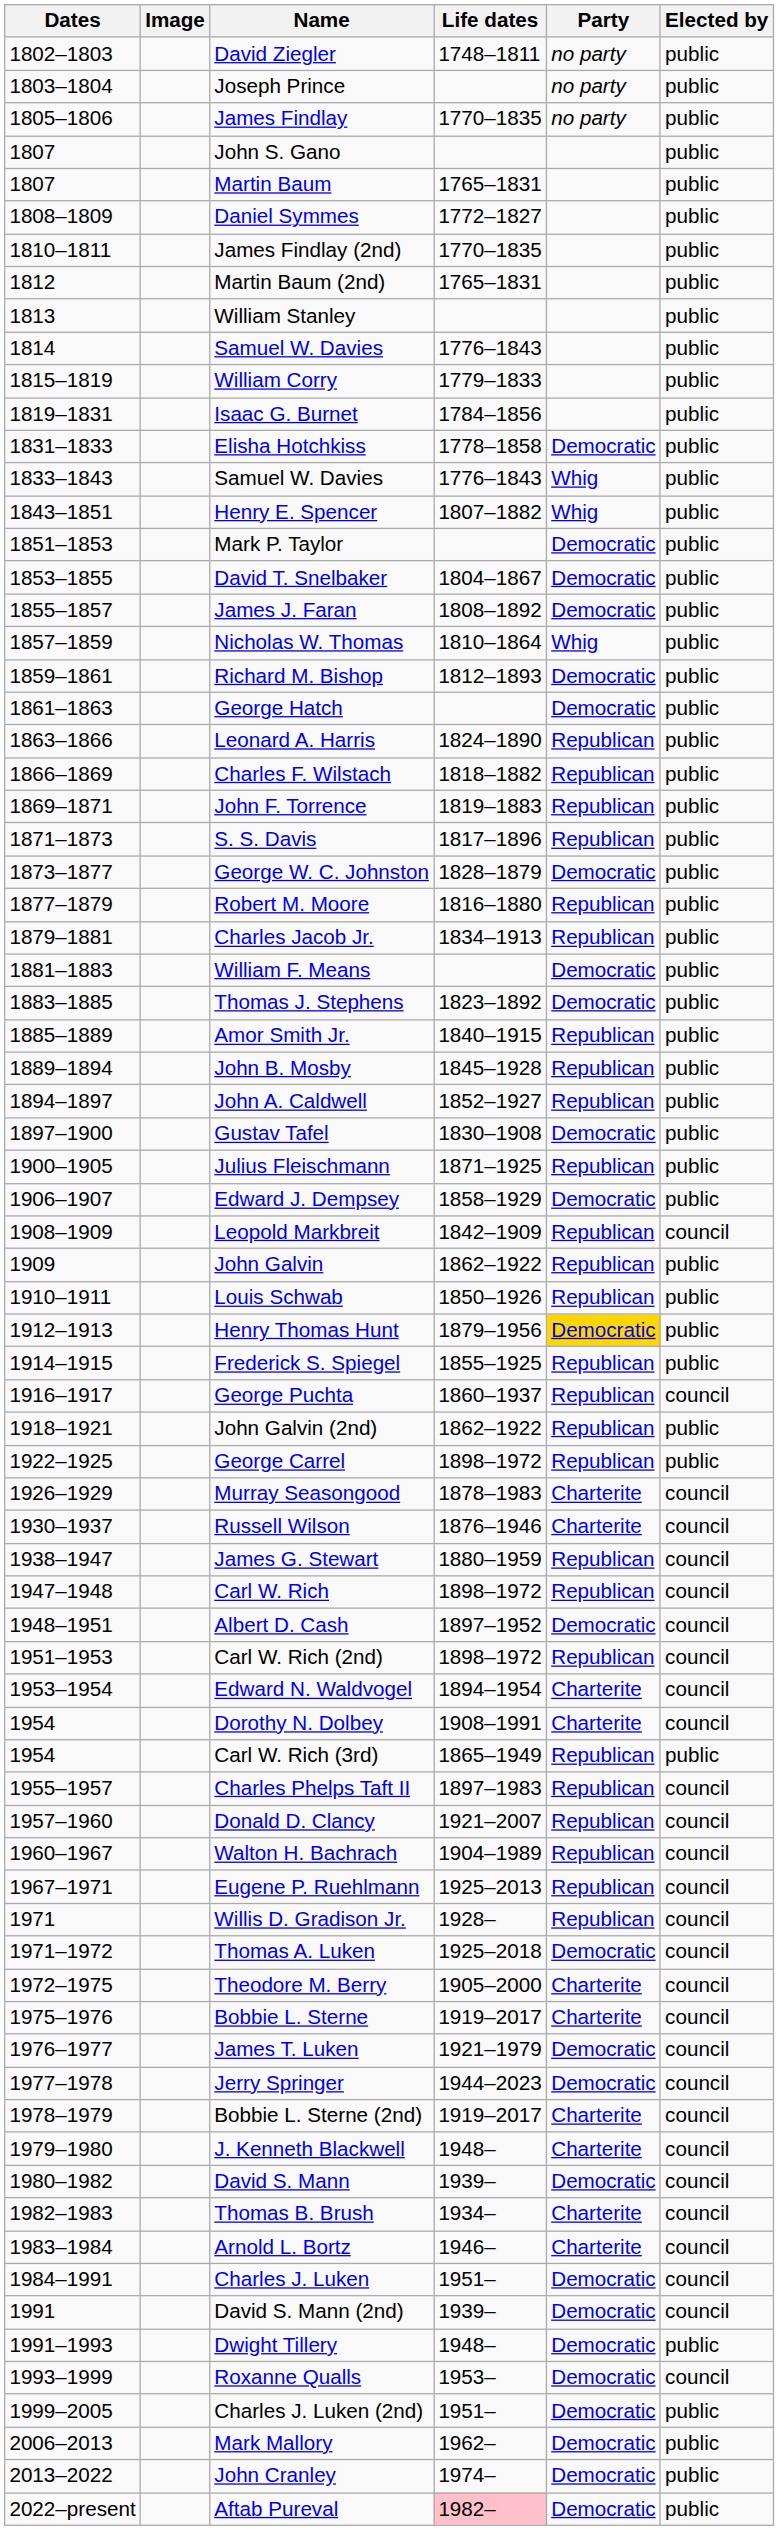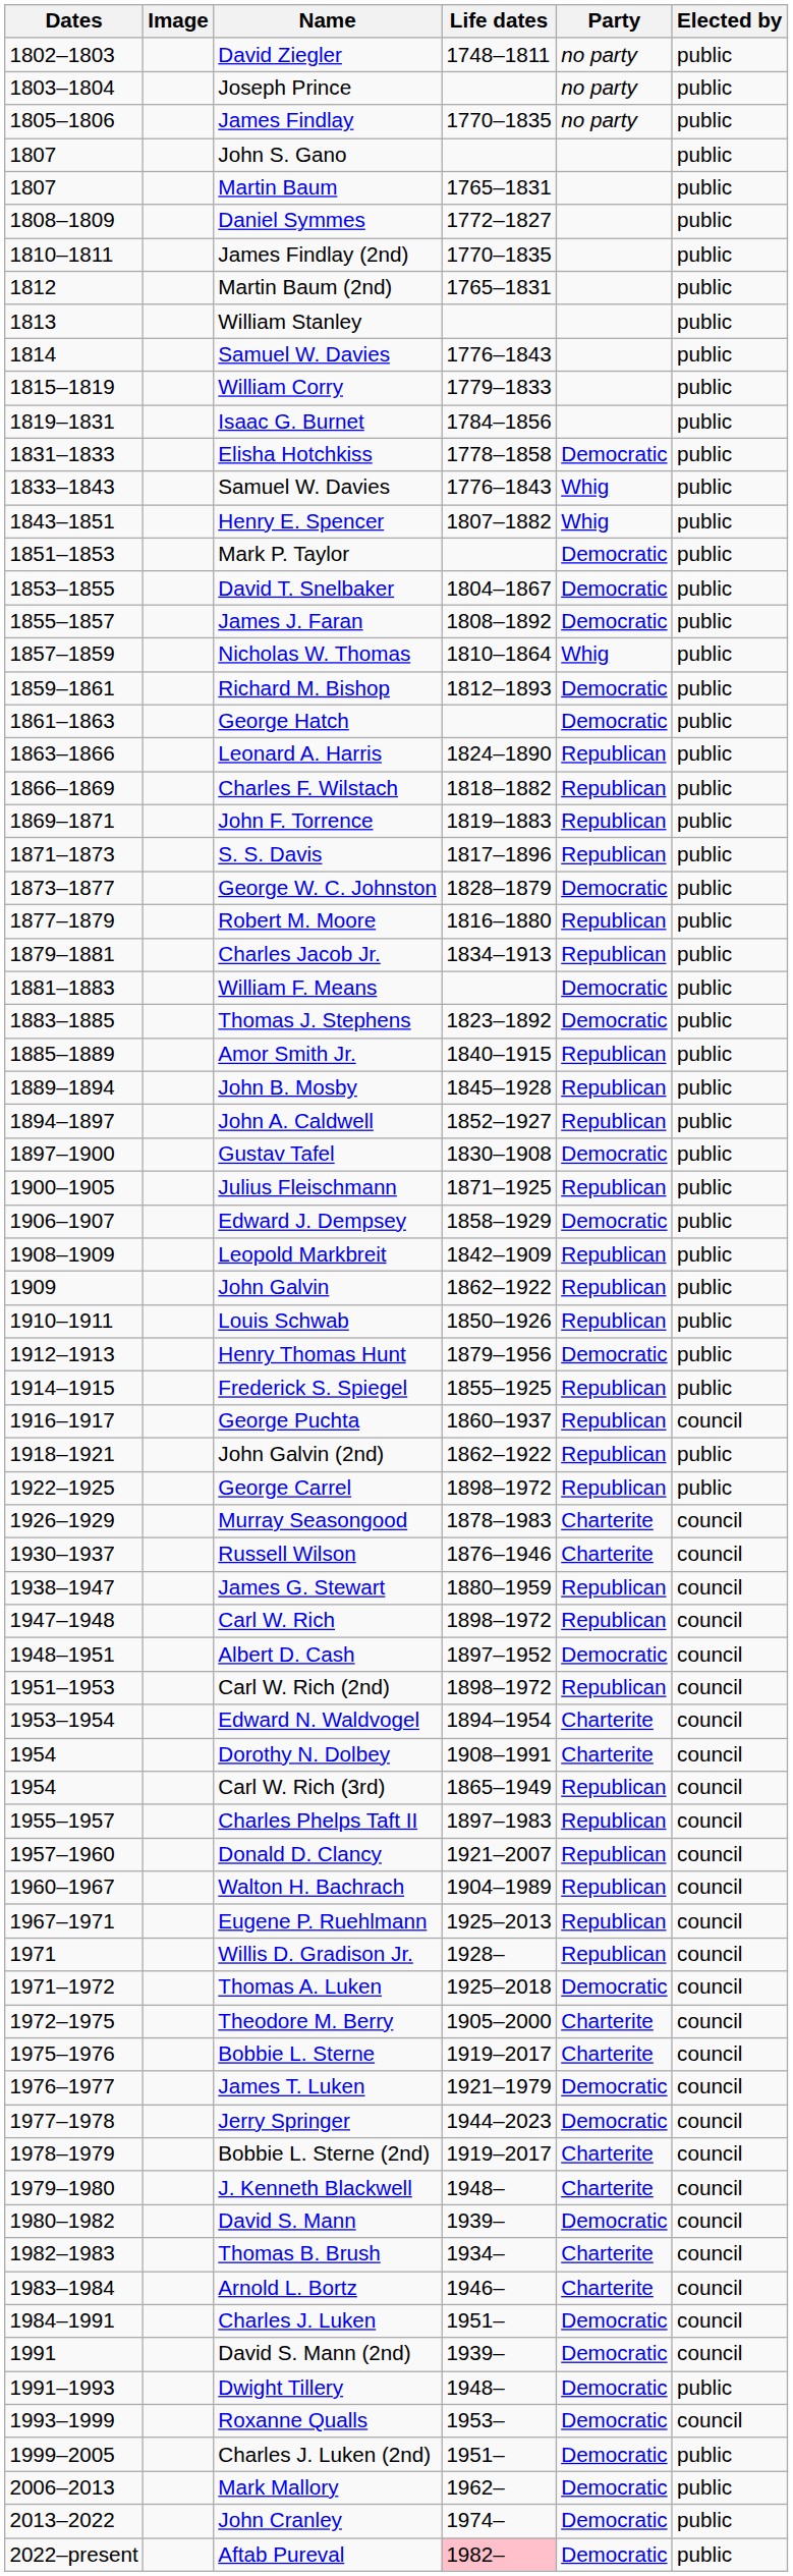 <table class="wikitable">
 <tr>
 <th>Dates</th>
 <th>Image</th>
 <th>Name</th>
 <th>Life dates</th>
 <th>Party</th>
 <th>Elected by</th>
 </tr>
 <tr>
 <td>1802–1803</td>
 <td></td>
 <td><a href='#'>David Ziegler</a></td>
 <td>1748–1811</td>
 <td><em>no party</em></td>
 <td>public</td>
 </tr>
 <tr>
 <td>1803–1804</td>
 <td></td>
 <td>Joseph Prince</td>
 <td> </td>
 <td><em>no party</em></td>
 <td>public</td>
 </tr>
 <tr>
 <td>1805–1806</td>
 <td></td>
 <td><a href='#'>James Findlay</a></td>
 <td>1770–1835</td>
 <td><em>no party</em></td>
 <td>public</td>
 </tr>
 <tr>
 <td>1807</td>
 <td></td>
 <td>John S. Gano</td>
 <td> </td>
 <td> </td>
 <td>public</td>
 </tr>
 <tr>
 <td>1807</td>
 <td></td>
 <td><a href='#'>Martin Baum</a></td>
 <td>1765–1831</td>
 <td> </td>
 <td>public</td>
 </tr>
 <tr>
 <td>1808–1809</td>
 <td></td>
 <td><a href='#'>Daniel Symmes</a></td>
 <td>1772–1827</td>
 <td> </td>
 <td>public</td>
 </tr>
 <tr>
 <td>1810–1811</td>
 <td></td>
 <td>James Findlay (2nd)</td>
 <td>1770–1835</td>
 <td> </td>
 <td>public</td>
 </tr>
 <tr>
 <td>1812</td>
 <td></td>
 <td>Martin Baum (2nd)</td>
 <td>1765–1831</td>
 <td> </td>
 <td>public</td>
 </tr>
 <tr>
 <td>1813</td>
 <td></td>
 <td>William Stanley</td>
 <td> </td>
 <td> </td>
 <td>public</td>
 </tr>
 <tr>
 <td>1814</td>
 <td></td>
 <td><a href='#'>Samuel W. Davies</a></td>
 <td>1776–1843</td>
 <td> </td>
 <td>public</td>
 </tr>
 <tr>
 <td>1815–1819</td>
 <td></td>
 <td><a href='#'>William Corry</a></td>
 <td>1779–1833</td>
 <td> </td>
 <td>public</td>
 </tr>
 <tr>
 <td>1819–1831</td>
 <td></td>
 <td><a href='#'>Isaac G. Burnet</a></td>
 <td>1784–1856</td>
 <td> </td>
 <td>public</td>
 </tr>
 <tr>
 <td>1831–1833</td>
 <td></td>
 <td><a href='#'>Elisha Hotchkiss</a></td>
 <td>1778–1858</td>
 <td><a href='#'>Democratic</a></td>
 <td>public</td>
 </tr>
 <tr>
 <td>1833–1843</td>
 <td></td>
 <td>Samuel W. Davies</td>
 <td>1776–1843</td>
 <td><a href='#'>Whig</a></td>
 <td>public</td>
 </tr>
 <tr>
 <td>1843–1851</td>
 <td></td>
 <td><a href='#'>Henry E. Spencer</a></td>
 <td>1807–1882</td>
 <td><a href='#'>Whig</a></td>
 <td>public</td>
 </tr>
 <tr>
 <td>1851–1853</td>
 <td></td>
 <td>Mark P. Taylor</td>
 <td> </td>
 <td><a href='#'>Democratic</a></td>
 <td>public</td>
 </tr>
 <tr>
 <td>1853–1855</td>
 <td></td>
 <td><a href='#'>David T. Snelbaker</a></td>
 <td>1804–1867</td>
 <td><a href='#'>Democratic</a></td>
 <td>public</td>
 </tr>
 <tr>
 <td>1855–1857</td>
 <td></td>
 <td><a href='#'>James J. Faran</a></td>
 <td>1808–1892</td>
 <td><a href='#'>Democratic</a></td>
 <td>public</td>
 </tr>
 <tr>
 <td>1857–1859</td>
 <td></td>
 <td><a href='#'>Nicholas W. Thomas</a></td>
 <td>1810–1864</td>
 <td><a href='#'>Whig</a></td>
 <td>public</td>
 </tr>
 <tr>
 <td>1859–1861</td>
 <td></td>
 <td><a href='#'>Richard M. Bishop</a></td>
 <td>1812–1893</td>
 <td><a href='#'>Democratic</a></td>
 <td>public</td>
 </tr>
 <tr>
 <td>1861–1863</td>
 <td></td>
 <td><a href='#'>George Hatch</a></td>
 <td> </td>
 <td><a href='#'>Democratic</a></td>
 <td>public</td>
 </tr>
 <tr>
 <td>1863–1866</td>
 <td></td>
 <td><a href='#'>Leonard A. Harris</a></td>
 <td>1824–1890</td>
 <td><a href='#'>Republican</a></td>
 <td>public</td>
 </tr>
 <tr>
 <td>1866–1869</td>
 <td></td>
 <td><a href='#'>Charles F. Wilstach</a></td>
 <td>1818–1882</td>
 <td><a href='#'>Republican</a></td>
 <td>public</td>
 </tr>
 <tr>
 <td>1869–1871</td>
 <td></td>
 <td><a href='#'>John F. Torrence</a></td>
 <td>1819–1883</td>
 <td><a href='#'>Republican</a></td>
 <td>public</td>
 </tr>
 <tr>
 <td>1871–1873</td>
 <td></td>
 <td><a href='#'>S. S. Davis</a></td>
 <td>1817–1896</td>
 <td><a href='#'>Republican</a></td>
 <td>public</td>
 </tr>
 <tr>
 <td>1873–1877</td>
 <td></td>
 <td><a href='#'>George W. C. Johnston</a></td>
 <td>1828–1879</td>
 <td><a href='#'>Democratic</a></td>
 <td>public</td>
 </tr>
 <tr>
 <td>1877–1879</td>
 <td></td>
 <td><a href='#'>Robert M. Moore</a></td>
 <td>1816–1880</td>
 <td><a href='#'>Republican</a></td>
 <td>public</td>
 </tr>
 <tr>
 <td>1879–1881</td>
 <td></td>
 <td><a href='#'>Charles Jacob Jr.</a></td>
 <td>1834–1913</td>
 <td><a href='#'>Republican</a></td>
 <td>public</td>
 </tr>
 <tr>
 <td>1881–1883</td>
 <td></td>
 <td><a href='#'>William F. Means</a></td>
 <td> </td>
 <td><a href='#'>Democratic</a></td>
 <td>public</td>
 </tr>
 <tr>
 <td>1883–1885</td>
 <td></td>
 <td><a href='#'>Thomas J. Stephens</a></td>
 <td>1823–1892</td>
 <td><a href='#'>Democratic</a></td>
 <td>public</td>
 </tr>
 <tr>
 <td>1885–1889</td>
 <td></td>
 <td><a href='#'>Amor Smith Jr.</a></td>
 <td>1840–1915</td>
 <td><a href='#'>Republican</a></td>
 <td>public</td>
 </tr>
 <tr>
 <td>1889–1894</td>
 <td></td>
 <td><a href='#'>John B. Mosby</a></td>
 <td>1845–1928</td>
 <td><a href='#'>Republican</a></td>
 <td>public</td>
 </tr>
 <tr>
 <td>1894–1897</td>
 <td></td>
 <td><a href='#'>John A. Caldwell</a></td>
 <td>1852–1927</td>
 <td><a href='#'>Republican</a></td>
 <td>public</td>
 </tr>
 <tr>
 <td>1897–1900</td>
 <td></td>
 <td><a href='#'>Gustav Tafel</a></td>
 <td>1830–1908</td>
 <td><a href='#'>Democratic</a></td>
 <td>public</td>
 </tr>
 <tr>
 <td>1900–1905</td>
 <td></td>
 <td><a href='#'>Julius Fleischmann</a></td>
 <td>1871–1925</td>
 <td><a href='#'>Republican</a></td>
 <td>public</td>
 </tr>
 <tr>
 <td>1906–1907</td>
 <td></td>
 <td><a href='#'>Edward J. Dempsey</a></td>
 <td>1858–1929</td>
 <td><a href='#'>Democratic</a></td>
 <td>public</td>
 </tr>
 <tr>
 <td>1908–1909</td>
 <td></td>
 <td><a href='#'>Leopold Markbreit</a></td>
 <td>1842–1909</td>
 <td><a href='#'>Republican</a></td>
-<td>council</td>
+<td>public</td>
 </tr>
 <tr>
 <td>1909</td>
 <td></td>
 <td><a href='#'>John Galvin</a></td>
 <td>1862–1922</td>
 <td><a href='#'>Republican</a></td>
 <td>public</td>
 </tr>
 <tr>
 <td>1910–1911</td>
 <td></td>
 <td><a href='#'>Louis Schwab</a></td>
 <td>1850–1926</td>
 <td><a href='#'>Republican</a></td>
 <td>public</td>
 </tr>
 <tr>
 <td>1912–1913</td>
 <td></td>
 <td><a href='#'>Henry Thomas Hunt</a></td>
 <td>1879–1956</td>
-<td style="background: gold;"><a href='#'>Democratic</a></td>
+<td><a href='#'>Democratic</a></td>
 <td>public</td>
 </tr>
 <tr>
 <td>1914–1915</td>
 <td></td>
 <td><a href='#'>Frederick S. Spiegel</a></td>
 <td>1855–1925</td>
 <td><a href='#'>Republican</a></td>
 <td>public</td>
 </tr>
 <tr>
 <td>1916–1917</td>
 <td></td>
 <td><a href='#'>George Puchta</a></td>
 <td>1860–1937</td>
 <td><a href='#'>Republican</a></td>
 <td>council</td>
 </tr>
 <tr>
 <td>1918–1921</td>
 <td></td>
 <td>John Galvin (2nd)</td>
 <td>1862–1922</td>
 <td><a href='#'>Republican</a></td>
 <td>public</td>
 </tr>
 <tr>
 <td>1922–1925</td>
 <td></td>
 <td><a href='#'>George Carrel</a></td>
 <td>1898–1972</td>
 <td><a href='#'>Republican</a></td>
 <td>public</td>
 </tr>
 <tr>
 <td>1926–1929</td>
 <td></td>
 <td><a href='#'>Murray Seasongood</a></td>
 <td>1878–1983</td>
 <td><a href='#'>Charterite</a></td>
 <td>council</td>
 </tr>
 <tr>
 <td>1930–1937</td>
 <td></td>
 <td><a href='#'>Russell Wilson</a></td>
 <td>1876–1946</td>
 <td><a href='#'>Charterite</a></td>
 <td>council</td>
 </tr>
 <tr>
 <td>1938–1947</td>
 <td></td>
 <td><a href='#'>James G. Stewart</a></td>
 <td>1880–1959</td>
 <td><a href='#'>Republican</a></td>
 <td>council</td>
 </tr>
 <tr>
 <td>1947–1948</td>
 <td></td>
 <td><a href='#'>Carl W. Rich</a></td>
 <td>1898–1972</td>
 <td><a href='#'>Republican</a></td>
 <td>council</td>
 </tr>
 <tr>
 <td>1948–1951</td>
 <td></td>
 <td><a href='#'>Albert D. Cash</a></td>
 <td>1897–1952</td>
 <td><a href='#'>Democratic</a></td>
 <td>council</td>
 </tr>
 <tr>
 <td>1951–1953</td>
 <td></td>
 <td>Carl W. Rich (2nd)</td>
 <td>1898–1972</td>
 <td><a href='#'>Republican</a></td>
 <td>council</td>
 </tr>
 <tr>
 <td>1953–1954</td>
 <td></td>
 <td><a href='#'>Edward N. Waldvogel</a></td>
 <td>1894–1954</td>
 <td><a href='#'>Charterite</a></td>
 <td>council</td>
 </tr>
 <tr>
 <td>1954</td>
 <td></td>
 <td><a href='#'>Dorothy N. Dolbey</a></td>
 <td>1908–1991</td>
 <td><a href='#'>Charterite</a></td>
 <td>council</td>
 </tr>
 <tr>
 <td>1954</td>
 <td></td>
 <td>Carl W. Rich (3rd)</td>
 <td>1865–1949</td>
 <td><a href='#'>Republican</a></td>
-<td>public</td>
+<td>council</td>
 </tr>
 <tr>
 <td>1955–1957</td>
 <td></td>
 <td><a href='#'>Charles Phelps Taft II</a></td>
 <td>1897–1983</td>
 <td><a href='#'>Republican</a></td>
 <td>council</td>
 </tr>
 <tr>
 <td>1957–1960</td>
 <td></td>
 <td><a href='#'>Donald D. Clancy</a></td>
 <td>1921–2007</td>
 <td><a href='#'>Republican</a></td>
 <td>council</td>
 </tr>
 <tr>
 <td>1960–1967</td>
 <td></td>
 <td><a href='#'>Walton H. Bachrach</a></td>
 <td>1904–1989</td>
 <td><a href='#'>Republican</a></td>
 <td>council</td>
 </tr>
 <tr>
 <td>1967–1971</td>
 <td></td>
 <td><a href='#'>Eugene P. Ruehlmann</a></td>
 <td>1925–2013</td>
 <td><a href='#'>Republican</a></td>
 <td>council</td>
 </tr>
 <tr>
 <td>1971</td>
 <td></td>
 <td><a href='#'>Willis D. Gradison Jr.</a></td>
 <td>1928–</td>
 <td><a href='#'>Republican</a></td>
 <td>council</td>
 </tr>
 <tr>
 <td>1971–1972</td>
 <td></td>
 <td><a href='#'>Thomas A. Luken</a></td>
 <td>1925–2018</td>
 <td><a href='#'>Democratic</a></td>
 <td>council</td>
 </tr>
 <tr>
 <td>1972–1975</td>
 <td></td>
 <td><a href='#'>Theodore M. Berry</a></td>
 <td>1905–2000</td>
 <td><a href='#'>Charterite</a></td>
 <td>council</td>
 </tr>
 <tr>
 <td>1975–1976</td>
 <td></td>
 <td><a href='#'>Bobbie L. Sterne</a></td>
 <td>1919–2017</td>
 <td><a href='#'>Charterite</a></td>
 <td>council</td>
 </tr>
 <tr>
 <td>1976–1977</td>
 <td></td>
 <td><a href='#'>James T. Luken</a></td>
 <td>1921–1979</td>
 <td><a href='#'>Democratic</a></td>
 <td>council</td>
 </tr>
 <tr>
 <td>1977–1978</td>
 <td></td>
 <td><a href='#'>Jerry Springer</a></td>
 <td>1944–2023</td>
 <td><a href='#'>Democratic</a></td>
 <td>council</td>
 </tr>
 <tr>
 <td>1978–1979</td>
 <td></td>
 <td>Bobbie L. Sterne (2nd)</td>
 <td>1919–2017</td>
 <td><a href='#'>Charterite</a></td>
 <td>council</td>
 </tr>
 <tr>
 <td>1979–1980</td>
 <td></td>
 <td><a href='#'>J. Kenneth Blackwell</a></td>
 <td>1948–</td>
 <td><a href='#'>Charterite</a></td>
 <td>council</td>
 </tr>
 <tr>
 <td>1980–1982</td>
 <td></td>
 <td><a href='#'>David S. Mann</a></td>
 <td>1939–</td>
 <td><a href='#'>Democratic</a></td>
 <td>council</td>
 </tr>
 <tr>
 <td>1982–1983</td>
 <td></td>
 <td><a href='#'>Thomas B. Brush</a></td>
 <td>1934–</td>
 <td><a href='#'>Charterite</a></td>
 <td>council</td>
 </tr>
 <tr>
 <td>1983–1984</td>
 <td></td>
 <td><a href='#'>Arnold L. Bortz</a></td>
 <td>1946–</td>
 <td><a href='#'>Charterite</a></td>
 <td>council</td>
 </tr>
 <tr>
 <td>1984–1991</td>
 <td></td>
 <td><a href='#'>Charles J. Luken</a></td>
 <td>1951–</td>
 <td><a href='#'>Democratic</a></td>
 <td>council</td>
 </tr>
 <tr>
 <td>1991</td>
 <td></td>
 <td>David S. Mann (2nd)</td>
 <td>1939–</td>
 <td><a href='#'>Democratic</a></td>
 <td>council</td>
 </tr>
 <tr>
 <td>1991–1993</td>
 <td></td>
 <td><a href='#'>Dwight Tillery</a></td>
 <td>1948–</td>
 <td><a href='#'>Democratic</a></td>
 <td>public</td>
 </tr>
 <tr>
 <td>1993–1999</td>
 <td></td>
 <td><a href='#'>Roxanne Qualls</a></td>
 <td>1953–</td>
 <td><a href='#'>Democratic</a></td>
 <td>council</td>
 </tr>
 <tr>
 <td>1999–2005</td>
 <td></td>
 <td>Charles J. Luken (2nd)</td>
 <td>1951–</td>
 <td><a href='#'>Democratic</a></td>
 <td>public</td>
 </tr>
 <tr>
 <td>2006–2013</td>
 <td></td>
 <td><a href='#'>Mark Mallory</a></td>
 <td>1962–</td>
 <td><a href='#'>Democratic</a></td>
 <td>public</td>
 </tr>
 <tr>
 <td>2013–2022</td>
 <td></td>
 <td><a href='#'>John Cranley</a></td>
 <td>1974–</td>
 <td><a href='#'>Democratic</a></td>
 <td>public</td>
 </tr>
 <tr>
 <td>2022–present</td>
 <td></td>
 <td><a href='#'>Aftab Pureval</a></td>
 <td style="background: pink;">1982–</td>
 <td><a href='#'>Democratic</a></td>
 <td>public</td>
 </tr>
 </table>
